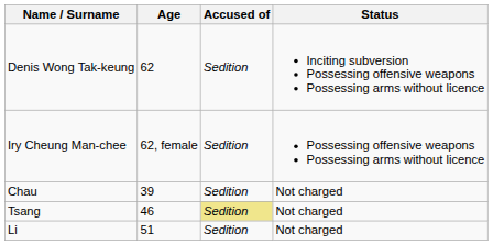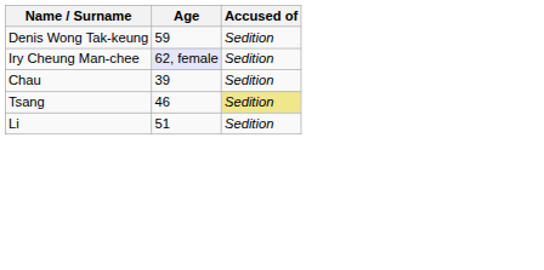 <table class="wikitable">
 <tr>
 <th>Name / Surname</th>
 <th>Age</th>
 <th>Accused of</th>
-<th>Status</th>
 </tr>
 <tr>
 <td>Denis Wong Tak-keung</td>
-<td>62</td>
+<td>59</td>
 <td><em>Sedition</em></td>
-<td><br><ul><li>Inciting subversion</li><li>Possessing offensive weapons</li><li>Possessing arms without licence</li></ul></td>
 </tr>
 <tr>
 <td>Iry Cheung Man-chee</td>
-<td>62, female</td>
+<td style="background: lavender;">62, female</td>
 <td><em>Sedition</em></td>
-<td><br><ul><li>Possessing offensive weapons</li><li>Possessing arms without licence</li></ul></td>
 </tr>
 <tr>
 <td>Chau</td>
 <td>39</td>
 <td><em>Sedition</em></td>
-<td>Not charged</td>
 </tr>
 <tr>
 <td>Tsang</td>
 <td>46</td>
 <td style="background: khaki;"><em>Sedition</em></td>
-<td>Not charged</td>
 </tr>
 <tr>
 <td>Li</td>
 <td>51</td>
 <td><em>Sedition</em></td>
-<td>Not charged</td>
 </tr>
 </table>
